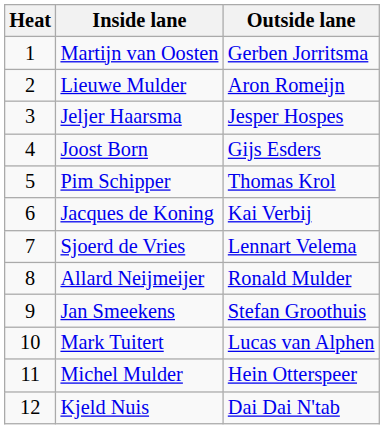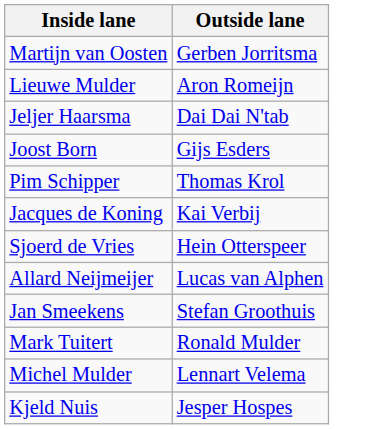 <table class="wikitable">
 <tr>
-<th>Heat</th>
 <th>Inside lane</th>
 <th>Outside lane</th>
 </tr>
 <tr>
-<td align="center">1</td>
 <td><a href='#'>Martijn van Oosten</a></td>
 <td><a href='#'>Gerben Jorritsma</a></td>
 </tr>
 <tr>
-<td align="center">2</td>
 <td><a href='#'>Lieuwe Mulder</a></td>
 <td><a href='#'>Aron Romeijn</a></td>
 </tr>
 <tr>
-<td align="center">3</td>
 <td><a href='#'>Jeljer Haarsma</a></td>
-<td><a href='#'>Jesper Hospes</a></td>
+<td><a href='#'>Dai Dai N'tab</a></td>
 </tr>
 <tr>
-<td align="center">4</td>
 <td><a href='#'>Joost Born</a></td>
 <td><a href='#'>Gijs Esders</a></td>
 </tr>
 <tr>
-<td align="center">5</td>
 <td><a href='#'>Pim Schipper</a></td>
 <td><a href='#'>Thomas Krol</a></td>
 </tr>
 <tr>
-<td align="center">6</td>
 <td><a href='#'>Jacques de Koning</a></td>
 <td><a href='#'>Kai Verbij</a></td>
 </tr>
 <tr>
-<td align="center">7</td>
 <td><a href='#'>Sjoerd de Vries</a></td>
-<td><a href='#'>Lennart Velema</a></td>
+<td><a href='#'>Hein Otterspeer</a></td>
 </tr>
 <tr>
-<td align="center">8</td>
 <td><a href='#'>Allard Neijmeijer</a></td>
-<td><a href='#'>Ronald Mulder</a></td>
+<td><a href='#'>Lucas van Alphen</a></td>
 </tr>
 <tr>
-<td align="center">9</td>
 <td><a href='#'>Jan Smeekens</a></td>
 <td><a href='#'>Stefan Groothuis</a></td>
 </tr>
 <tr>
-<td align="center">10</td>
 <td><a href='#'>Mark Tuitert</a></td>
-<td><a href='#'>Lucas van Alphen</a></td>
+<td><a href='#'>Ronald Mulder</a></td>
 </tr>
 <tr>
-<td align="center">11</td>
 <td><a href='#'>Michel Mulder</a></td>
-<td><a href='#'>Hein Otterspeer</a></td>
+<td><a href='#'>Lennart Velema</a></td>
 </tr>
 <tr>
-<td align="center">12</td>
 <td><a href='#'>Kjeld Nuis</a></td>
-<td><a href='#'>Dai Dai N'tab</a></td>
+<td><a href='#'>Jesper Hospes</a></td>
 </tr>
 </table>
